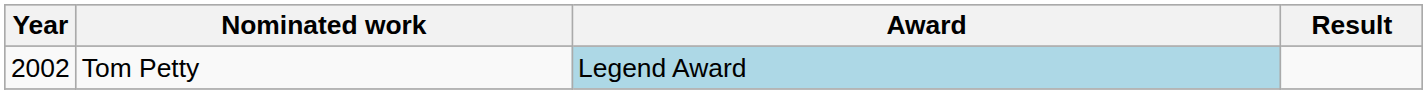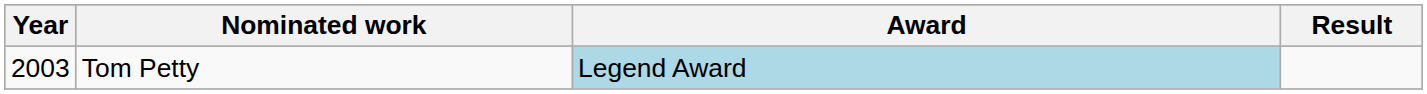 <table class="wikitable" style="table-layout: fixed;">
 <tr>
 <th width="5%">Year</th>
 <th width="35%">Nominated work</th>
 <th width="50%">Award</th>
 <th width="10%">Result</th>
 </tr>
 <tr>
-<td align="center">2002</td>
+<td align="center">2003</td>
 <td>Tom Petty</td>
 <td style="background: lightblue;">Legend Award</td>
 <td></td>
 </tr>
 </table>
